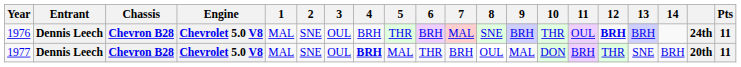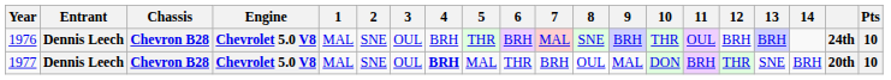 <table class="wikitable" style="text-align:center; font-size:90%">
 <tr>
 <th>Year</th>
 <th>Entrant</th>
 <th>Chassis</th>
 <th>Engine</th>
 <th>1</th>
 <th>2</th>
 <th>3</th>
 <th>4</th>
 <th>5</th>
 <th>6</th>
 <th>7</th>
 <th>8</th>
 <th>9</th>
 <th>10</th>
 <th>11</th>
 <th>12</th>
 <th>13</th>
 <th>14</th>
 <th></th>
 <th>Pts</th>
 </tr>
 <tr>
 <td><a href='#'>1976</a></td>
 <th>Dennis Leech</th>
 <th><a href='#'>Chevron B28</a></th>
 <th><a href='#'>Chevrolet</a> 5.0 <a href='#'>V8</a></th>
 <td><a href='#'>MAL</a></td>
 <td><a href='#'>SNE</a></td>
 <td><a href='#'>OUL</a></td>
 <td><a href='#'>BRH</a></td>
 <td style="background:#dfffdf;"><a href='#'>THR</a><br></td>
 <td style="background:#efcfff;"><a href='#'>BRH</a><br></td>
 <td style="background:#FFCFCF;"><a href='#'>MAL</a><br></td>
 <td style="background:#dfffdf;"><a href='#'>SNE</a><br></td>
 <td style="background:#cfcfff;"><a href='#'>BRH</a><br></td>
 <td style="background:#dfffdf;"><a href='#'>THR</a><br></td>
 <td style="background:#efcfff;"><a href='#'>OUL</a><br></td>
-<td><strong><a href='#'>BRH</a></strong></td>
+<td><a href='#'>BRH</a></td>
 <td style="background:#cfcfff;"><a href='#'>BRH</a><br></td>
 <td></td>
 <th>24th</th>
-<th>11</th>
+<th>10</th>
 </tr>
 <tr>
 <td><a href='#'>1977</a></td>
 <th>Dennis Leech</th>
 <th><a href='#'>Chevron B28</a></th>
 <th><a href='#'>Chevrolet</a> 5.0 <a href='#'>V8</a></th>
 <td><a href='#'>MAL</a></td>
 <td><a href='#'>SNE</a></td>
 <td><a href='#'>OUL</a></td>
 <td><strong><a href='#'>BRH</a></strong></td>
 <td><a href='#'>MAL</a></td>
 <td><a href='#'>THR</a></td>
 <td><a href='#'>BRH</a></td>
 <td style="background:#ffffff;"><a href='#'>OUL</a><br></td>
 <td><a href='#'>MAL</a></td>
 <td style="background:#dfffdf;"><a href='#'>DON</a><br></td>
 <td style="background:#efcfff;"><a href='#'>BRH</a><br></td>
 <td style="background:#dfffdf;"><a href='#'>THR</a><br></td>
 <td><a href='#'>SNE</a></td>
 <td><a href='#'>BRH</a></td>
 <th>20th</th>
-<th>11</th>
+<th>10</th>
 </tr>
 </table>
